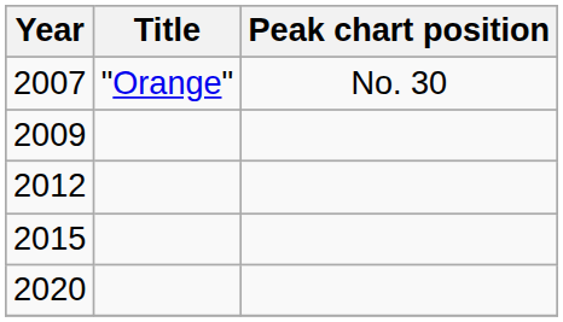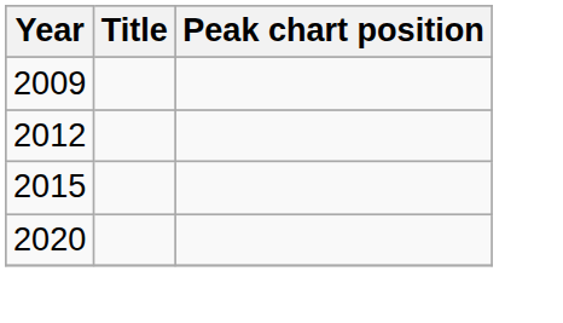 <table class="wikitable">
 <tr>
 <th>Year</th>
 <th>Title</th>
 <th>Peak chart position</th>
-</tr>
-<tr>
-<td>2007</td>
-<td>"<a href='#'>Orange</a>"</td>
-<td style="text-align:center;"> No. 30</td>
 </tr>
 <tr>
 <td>2009</td>
 <td></td>
 <td style="text-align:center;"></td>
 </tr>
 <tr>
 <td>2012</td>
 <td></td>
 <td style="text-align:center;"></td>
 </tr>
 <tr>
 <td>2015</td>
 <td></td>
 <td style="text-align:center;"></td>
 </tr>
 <tr>
 <td>2020</td>
 <td></td>
 <td style="text-align:center;"></td>
 </tr>
 <tr>
 </tr>
 </table>
